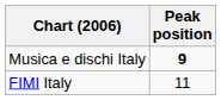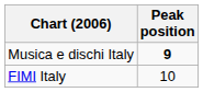 <table class="wikitable">
 <tr>
 <th align="left">Chart (2006)</th>
 <th style="text-align:center;">Peak<br>position</th>
 </tr>
 <tr>
 <td>Musica e dischi Italy</td>
 <td style="text-align:center;"><strong>9</strong></td>
 </tr>
 <tr>
 <td><a href='#'>FIMI</a> Italy</td>
-<td style="text-align:center;">11</td>
+<td style="text-align:center;">10</td>
 </tr>
 </table>
